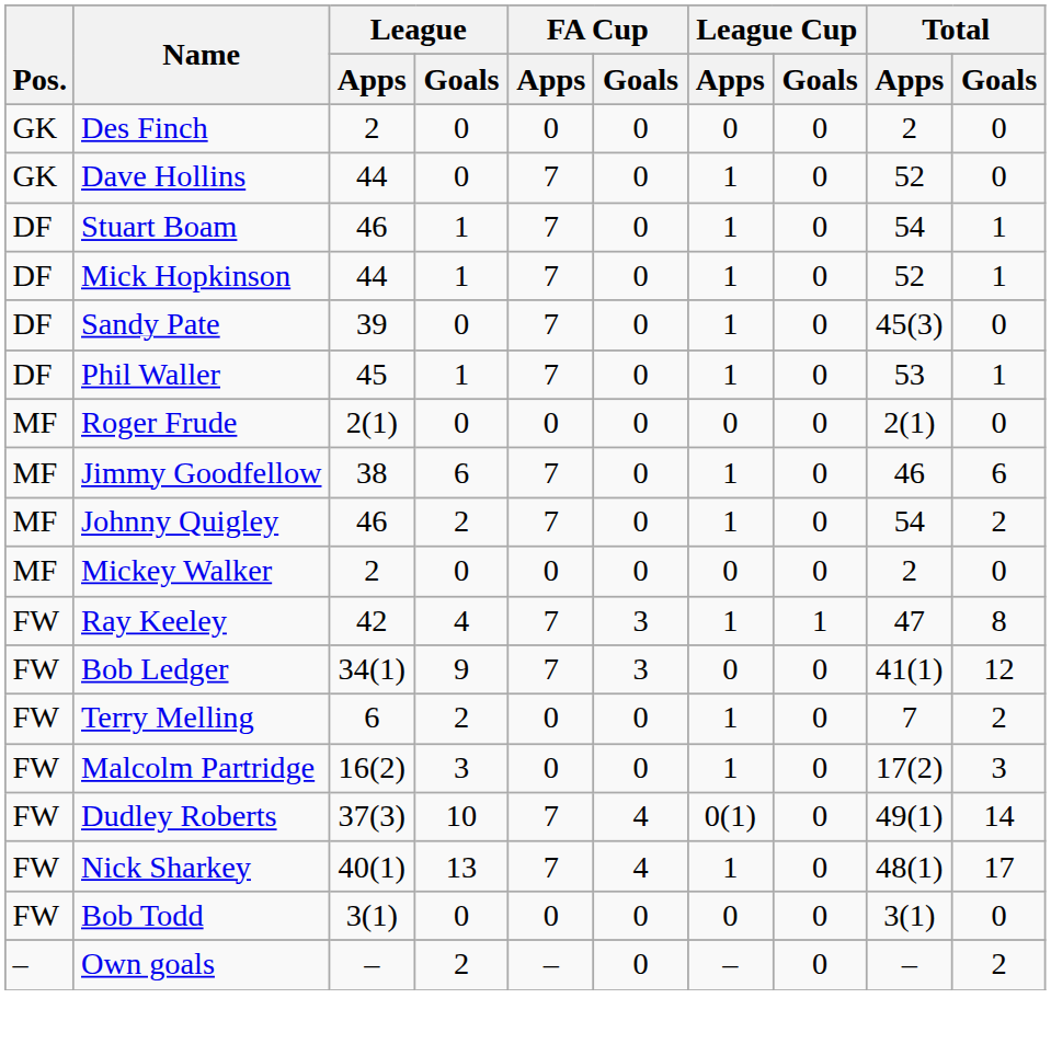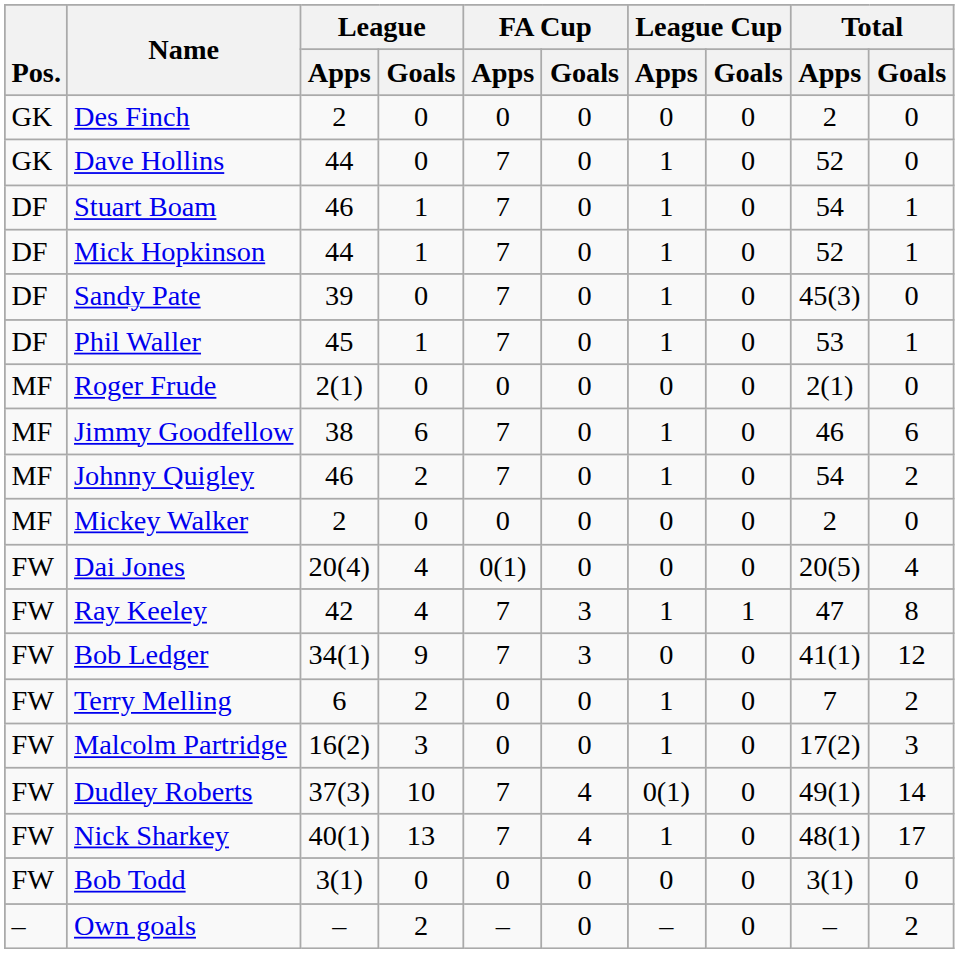 <table class="wikitable" style="text-align:center">
 <tr>
 <th rowspan="2" valign="bottom">Pos.</th>
 <th rowspan="2">Name</th>
 <th colspan="2" width="85">League</th>
 <th colspan="2" width="85">FA Cup</th>
 <th colspan="2" width="85">League Cup</th>
 <th colspan="2" width="85">Total</th>
 </tr>
 <tr>
 <th>Apps</th>
 <th>Goals</th>
 <th>Apps</th>
 <th>Goals</th>
 <th>Apps</th>
 <th>Goals</th>
 <th>Apps</th>
 <th>Goals</th>
 </tr>
 <tr>
 <td align="left">GK</td>
 <td align="left"> <a href='#'>Des Finch</a></td>
 <td>2</td>
 <td>0</td>
 <td>0</td>
 <td>0</td>
 <td>0</td>
 <td>0</td>
 <td>2</td>
 <td>0</td>
 </tr>
 <tr>
 <td align="left">GK</td>
 <td align="left"> <a href='#'>Dave Hollins</a></td>
 <td>44</td>
 <td>0</td>
 <td>7</td>
 <td>0</td>
 <td>1</td>
 <td>0</td>
 <td>52</td>
 <td>0</td>
 </tr>
 <tr>
 <td align="left">DF</td>
 <td align="left"> <a href='#'>Stuart Boam</a></td>
 <td>46</td>
 <td>1</td>
 <td>7</td>
 <td>0</td>
 <td>1</td>
 <td>0</td>
 <td>54</td>
 <td>1</td>
 </tr>
 <tr>
 <td align="left">DF</td>
 <td align="left"> <a href='#'>Mick Hopkinson</a></td>
 <td>44</td>
 <td>1</td>
 <td>7</td>
 <td>0</td>
 <td>1</td>
 <td>0</td>
 <td>52</td>
 <td>1</td>
 </tr>
 <tr>
 <td align="left">DF</td>
 <td align="left"> <a href='#'>Sandy Pate</a></td>
 <td>39</td>
 <td>0</td>
 <td>7</td>
 <td>0</td>
 <td>1</td>
 <td>0</td>
 <td>45(3)</td>
 <td>0</td>
 </tr>
 <tr>
 <td align="left">DF</td>
 <td align="left"> <a href='#'>Phil Waller</a></td>
 <td>45</td>
 <td>1</td>
 <td>7</td>
 <td>0</td>
 <td>1</td>
 <td>0</td>
 <td>53</td>
 <td>1</td>
 </tr>
 <tr>
 <td align="left">MF</td>
 <td align="left"> <a href='#'>Roger Frude</a></td>
 <td>2(1)</td>
 <td>0</td>
 <td>0</td>
 <td>0</td>
 <td>0</td>
 <td>0</td>
 <td>2(1)</td>
 <td>0</td>
 </tr>
 <tr>
 <td align="left">MF</td>
 <td align="left"> <a href='#'>Jimmy Goodfellow</a></td>
 <td>38</td>
 <td>6</td>
 <td>7</td>
 <td>0</td>
 <td>1</td>
 <td>0</td>
 <td>46</td>
 <td>6</td>
 </tr>
 <tr>
 <td align="left">MF</td>
 <td align="left"> <a href='#'>Johnny Quigley</a></td>
 <td>46</td>
 <td>2</td>
 <td>7</td>
 <td>0</td>
 <td>1</td>
 <td>0</td>
 <td>54</td>
 <td>2</td>
 </tr>
 <tr>
 <td align="left">MF</td>
 <td align="left"> <a href='#'>Mickey Walker</a></td>
 <td>2</td>
 <td>0</td>
 <td>0</td>
 <td>0</td>
 <td>0</td>
 <td>0</td>
 <td>2</td>
 <td>0</td>
 </tr>
 <tr>
 <td align="left">FW</td>
+<td align="left"> <a href='#'>Dai Jones</a></td>
+<td>20(4)</td>
+<td>4</td>
+<td>0(1)</td>
+<td>0</td>
+<td>0</td>
+<td>0</td>
+<td>20(5)</td>
+<td>4</td>
+</tr>
+<tr>
+<td align="left">FW</td>
 <td align="left"> <a href='#'>Ray Keeley</a></td>
 <td>42</td>
 <td>4</td>
 <td>7</td>
 <td>3</td>
 <td>1</td>
 <td>1</td>
 <td>47</td>
 <td>8</td>
 </tr>
 <tr>
 <td align="left">FW</td>
 <td align="left"> <a href='#'>Bob Ledger</a></td>
 <td>34(1)</td>
 <td>9</td>
 <td>7</td>
 <td>3</td>
 <td>0</td>
 <td>0</td>
 <td>41(1)</td>
 <td>12</td>
 </tr>
 <tr>
 <td align="left">FW</td>
 <td align="left"> <a href='#'>Terry Melling</a></td>
 <td>6</td>
 <td>2</td>
 <td>0</td>
 <td>0</td>
 <td>1</td>
 <td>0</td>
 <td>7</td>
 <td>2</td>
 </tr>
 <tr>
 <td align="left">FW</td>
 <td align="left"> <a href='#'>Malcolm Partridge</a></td>
 <td>16(2)</td>
 <td>3</td>
 <td>0</td>
 <td>0</td>
 <td>1</td>
 <td>0</td>
 <td>17(2)</td>
 <td>3</td>
 </tr>
 <tr>
 <td align="left">FW</td>
 <td align="left"> <a href='#'>Dudley Roberts</a></td>
 <td>37(3)</td>
 <td>10</td>
 <td>7</td>
 <td>4</td>
 <td>0(1)</td>
 <td>0</td>
 <td>49(1)</td>
 <td>14</td>
 </tr>
 <tr>
 <td align="left">FW</td>
 <td align="left"> <a href='#'>Nick Sharkey</a></td>
 <td>40(1)</td>
 <td>13</td>
 <td>7</td>
 <td>4</td>
 <td>1</td>
 <td>0</td>
 <td>48(1)</td>
 <td>17</td>
 </tr>
 <tr>
 <td align="left">FW</td>
 <td align="left"> <a href='#'>Bob Todd</a></td>
 <td>3(1)</td>
 <td>0</td>
 <td>0</td>
 <td>0</td>
 <td>0</td>
 <td>0</td>
 <td>3(1)</td>
 <td>0</td>
 </tr>
 <tr>
 <td align="left">–</td>
 <td align="left"><a href='#'>Own goals</a></td>
 <td>–</td>
 <td>2</td>
 <td>–</td>
 <td>0</td>
 <td>–</td>
 <td>0</td>
 <td>–</td>
 <td>2</td>
 </tr>
 </table>
